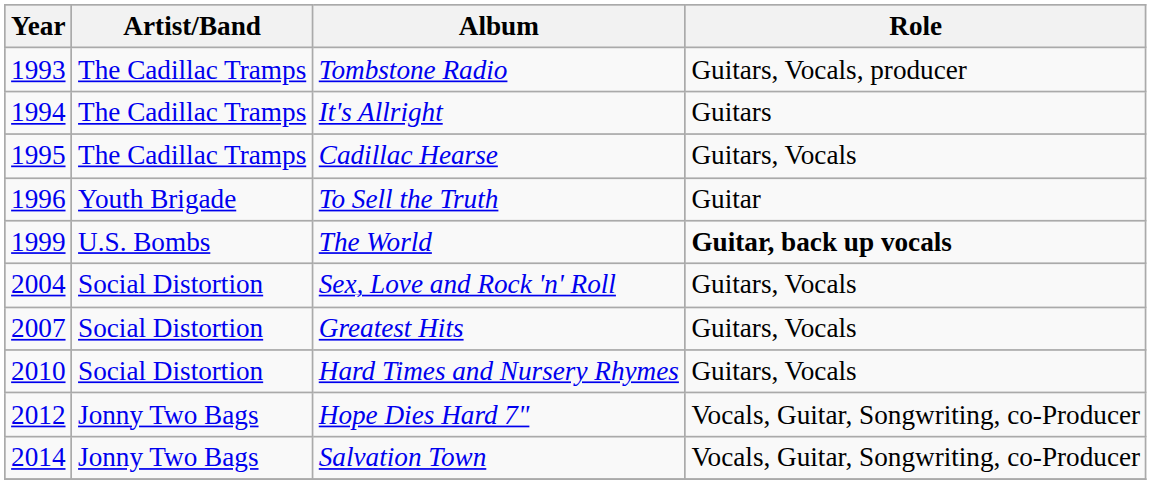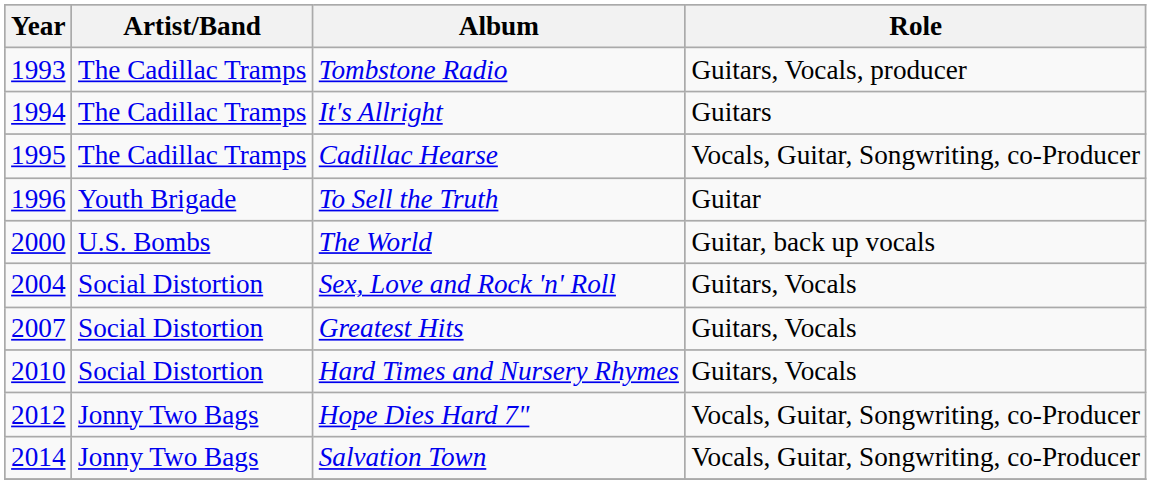 <table class="wikitable">
 <tr>
 <th><strong>Year</strong></th>
 <th><strong>Artist/Band</strong></th>
 <th><strong>Album</strong></th>
 <th><strong>Role</strong></th>
 </tr>
 <tr>
 <td><a href='#'>1993</a></td>
 <td><a href='#'>The Cadillac Tramps</a></td>
 <td><em><a href='#'>Tombstone Radio</a></em></td>
 <td>Guitars, Vocals, producer</td>
 </tr>
 <tr>
 <td><a href='#'>1994</a></td>
 <td><a href='#'>The Cadillac Tramps</a></td>
 <td><em><a href='#'>It's Allright</a></em></td>
 <td>Guitars</td>
 </tr>
 <tr>
 <td><a href='#'>1995</a></td>
 <td><a href='#'>The Cadillac Tramps</a></td>
 <td><em><a href='#'>Cadillac Hearse</a></em></td>
-<td>Guitars, Vocals</td>
+<td>Vocals, Guitar, Songwriting, co-Producer</td>
 </tr>
 <tr>
 <td><a href='#'>1996</a></td>
 <td><a href='#'>Youth Brigade</a></td>
 <td><em><a href='#'>To Sell the Truth</a></em></td>
 <td>Guitar</td>
 </tr>
 <tr>
-<td><a href='#'>1999</a></td>
+<td><a href='#'>2000</a></td>
 <td><a href='#'>U.S. Bombs</a></td>
 <td><em><a href='#'>The World</a></em></td>
-<td><strong>Guitar, back up vocals</strong></td>
+<td>Guitar, back up vocals</td>
 </tr>
 <tr>
 <td><a href='#'>2004</a></td>
 <td><a href='#'>Social Distortion</a></td>
 <td><em><a href='#'>Sex, Love and Rock 'n' Roll</a></em></td>
 <td>Guitars, Vocals</td>
 </tr>
 <tr>
 <td><a href='#'>2007</a></td>
 <td><a href='#'>Social Distortion</a></td>
 <td><em><a href='#'>Greatest Hits</a></em></td>
 <td>Guitars, Vocals</td>
 </tr>
 <tr>
 <td><a href='#'>2010</a> </td>
 <td><a href='#'>Social Distortion</a></td>
 <td><em><a href='#'>Hard Times and Nursery Rhymes</a></em></td>
 <td>Guitars, Vocals</td>
 </tr>
 <tr>
 <td><a href='#'>2012</a></td>
 <td><a href='#'>Jonny Two Bags</a></td>
 <td><em><a href='#'>Hope Dies Hard 7"</a></em></td>
 <td>Vocals, Guitar, Songwriting, co-Producer</td>
 </tr>
 <tr>
 <td><a href='#'>2014</a></td>
 <td><a href='#'>Jonny Two Bags</a></td>
 <td><em><a href='#'>Salvation Town</a></em></td>
 <td>Vocals, Guitar, Songwriting, co-Producer</td>
 </tr>
 <tr>
 </tr>
 </table>
